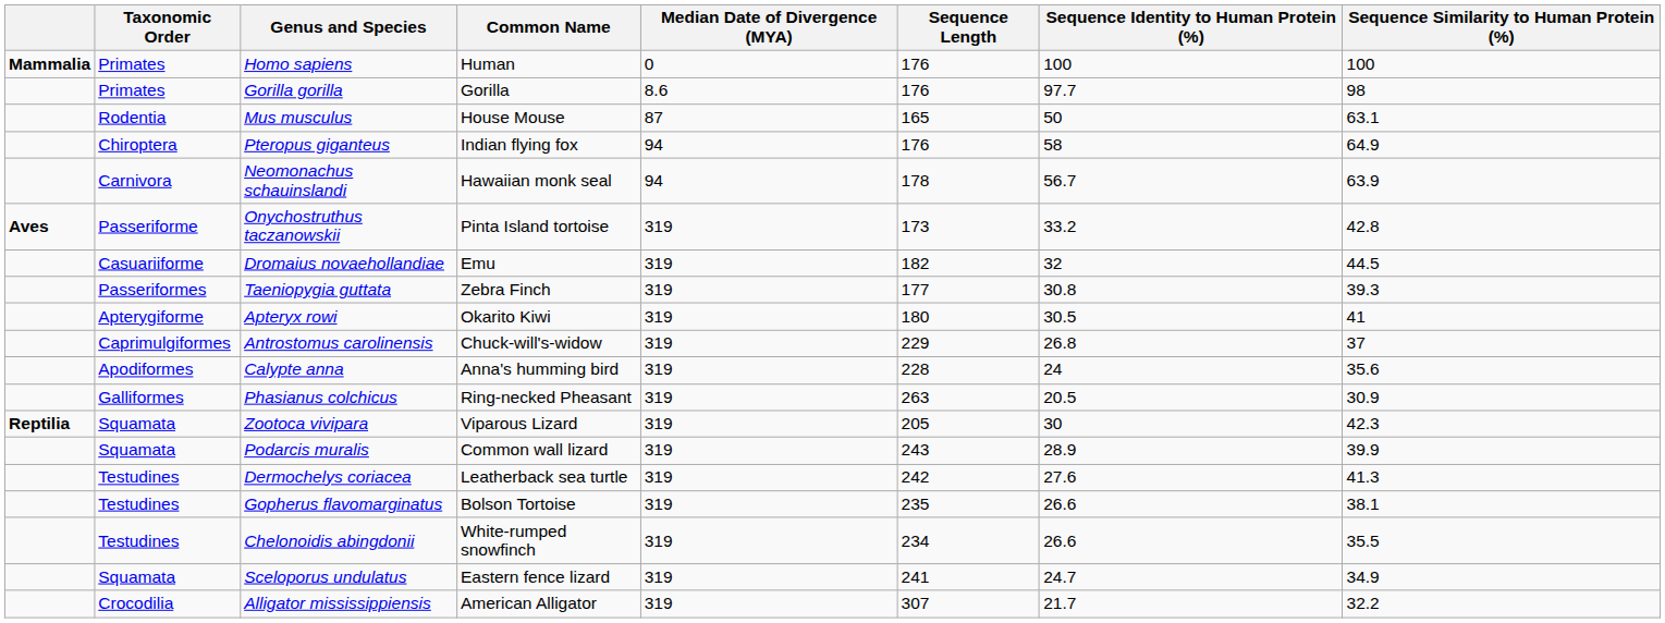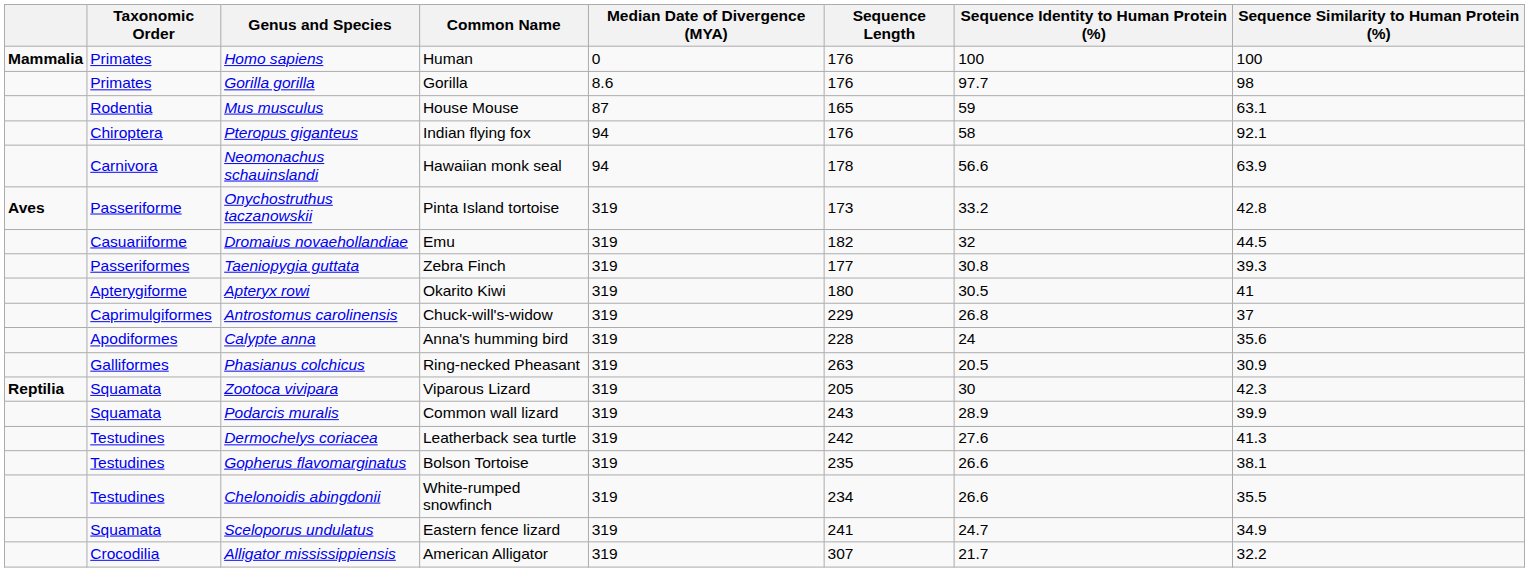 <table class="wikitable">
 <tr>
 <th></th>
 <th>Taxonomic Order</th>
 <th>Genus and Species</th>
 <th>Common Name</th>
 <th>Median Date of Divergence (MYA)</th>
 <th>Sequence Length</th>
 <th>Sequence Identity to Human Protein (%)</th>
 <th>Sequence Similarity to Human Protein (%)</th>
 </tr>
 <tr>
 <td><strong>Mammalia</strong></td>
 <td><a href='#'>Primates</a></td>
 <td><em><a href='#'>Homo sapiens</a></em></td>
 <td>Human</td>
 <td>0</td>
 <td>176</td>
 <td>100</td>
 <td>100</td>
 </tr>
 <tr>
 <td></td>
 <td><a href='#'>Primates</a></td>
 <td><em><a href='#'>Gorilla gorilla</a></em></td>
 <td>Gorilla</td>
 <td>8.6</td>
 <td>176</td>
 <td>97.7</td>
 <td>98</td>
 </tr>
 <tr>
 <td></td>
 <td><a href='#'>Rodentia</a></td>
 <td><em><a href='#'>Mus musculus</a></em></td>
 <td>House Mouse</td>
 <td>87</td>
 <td>165</td>
-<td>50</td>
+<td>59</td>
 <td>63.1</td>
 </tr>
 <tr>
 <td></td>
 <td><a href='#'>Chiroptera</a></td>
 <td><em><a href='#'>Pteropus giganteus</a></em></td>
 <td>Indian flying fox</td>
 <td>94</td>
 <td>176</td>
 <td>58</td>
-<td>64.9</td>
+<td>92.1</td>
 </tr>
 <tr>
 <td></td>
 <td><a href='#'>Carnivora</a></td>
 <td><em><a href='#'>Neomonachus schauinslandi</a></em></td>
 <td>Hawaiian monk seal</td>
 <td>94</td>
 <td>178</td>
-<td>56.7</td>
+<td>56.6</td>
 <td>63.9</td>
 </tr>
 <tr>
 <td><strong>Aves</strong></td>
 <td><a href='#'>Passeriforme</a></td>
 <td><em><a href='#'>Onychostruthus taczanowskii</a></em></td>
 <td>Pinta Island tortoise</td>
 <td>319</td>
 <td>173</td>
 <td>33.2</td>
 <td>42.8</td>
 </tr>
 <tr>
 <td></td>
 <td><a href='#'>Casuariiforme</a></td>
 <td><em><a href='#'>Dromaius novaehollandiae</a></em></td>
 <td>Emu</td>
 <td>319</td>
 <td>182</td>
 <td>32</td>
 <td>44.5</td>
 </tr>
 <tr>
 <td></td>
 <td><a href='#'>Passeriformes</a></td>
 <td><em><a href='#'>Taeniopygia guttata</a></em></td>
 <td>Zebra Finch</td>
 <td>319</td>
 <td>177</td>
 <td>30.8</td>
 <td>39.3</td>
 </tr>
 <tr>
 <td></td>
 <td><a href='#'>Apterygiforme</a></td>
 <td><em><a href='#'>Apteryx rowi</a></em></td>
 <td>Okarito Kiwi</td>
 <td>319</td>
 <td>180</td>
 <td>30.5</td>
 <td>41</td>
 </tr>
 <tr>
 <td></td>
 <td><a href='#'>Caprimulgiformes</a></td>
 <td><em><a href='#'>Antrostomus carolinensis</a></em></td>
 <td>Chuck-will's-widow</td>
 <td>319</td>
 <td>229</td>
 <td>26.8</td>
 <td>37</td>
 </tr>
 <tr>
 <td></td>
 <td><a href='#'>Apodiformes</a></td>
 <td><em><a href='#'>Calypte anna</a></em></td>
 <td>Anna's humming bird</td>
 <td>319</td>
 <td>228</td>
 <td>24</td>
 <td>35.6</td>
 </tr>
 <tr>
 <td></td>
 <td><a href='#'>Galliformes</a></td>
 <td><em><a href='#'>Phasianus colchicus</a></em></td>
 <td>Ring-necked Pheasant</td>
 <td>319</td>
 <td>263</td>
 <td>20.5</td>
 <td>30.9</td>
 </tr>
 <tr>
 <td><strong>Reptilia</strong></td>
 <td><a href='#'>Squamata</a></td>
 <td><em><a href='#'>Zootoca vivipara</a></em></td>
 <td>Viparous Lizard</td>
 <td>319</td>
 <td>205</td>
 <td>30</td>
 <td>42.3</td>
 </tr>
 <tr>
 <td></td>
 <td><a href='#'>Squamata</a></td>
 <td><em><a href='#'>Podarcis muralis</a></em></td>
 <td>Common wall lizard</td>
 <td>319</td>
 <td>243</td>
 <td>28.9</td>
 <td>39.9</td>
 </tr>
 <tr>
 <td></td>
 <td><a href='#'>Testudines</a></td>
 <td><em><a href='#'>Dermochelys coriacea</a></em></td>
 <td>Leatherback sea turtle</td>
 <td>319</td>
 <td>242</td>
 <td>27.6</td>
 <td>41.3</td>
 </tr>
 <tr>
 <td></td>
 <td><a href='#'>Testudines</a></td>
 <td><em><a href='#'>Gopherus flavomarginatus</a></em></td>
 <td>Bolson Tortoise</td>
 <td>319</td>
 <td>235</td>
 <td>26.6</td>
 <td>38.1</td>
 </tr>
 <tr>
 <td></td>
 <td><a href='#'>Testudines</a></td>
 <td><em><a href='#'>Chelonoidis abingdonii</a></em></td>
 <td>White-rumped snowfinch</td>
 <td>319</td>
 <td>234</td>
 <td>26.6</td>
 <td>35.5</td>
 </tr>
 <tr>
 <td></td>
 <td><a href='#'>Squamata</a></td>
 <td><em><a href='#'>Sceloporus undulatus</a></em></td>
 <td>Eastern fence lizard</td>
 <td>319</td>
 <td>241</td>
 <td>24.7</td>
 <td>34.9</td>
 </tr>
 <tr>
 <td></td>
 <td><a href='#'>Crocodilia</a></td>
 <td><em><a href='#'>Alligator mississippiensis</a></em></td>
 <td>American Alligator</td>
 <td>319</td>
 <td>307</td>
 <td>21.7</td>
 <td>32.2</td>
 </tr>
 </table>
